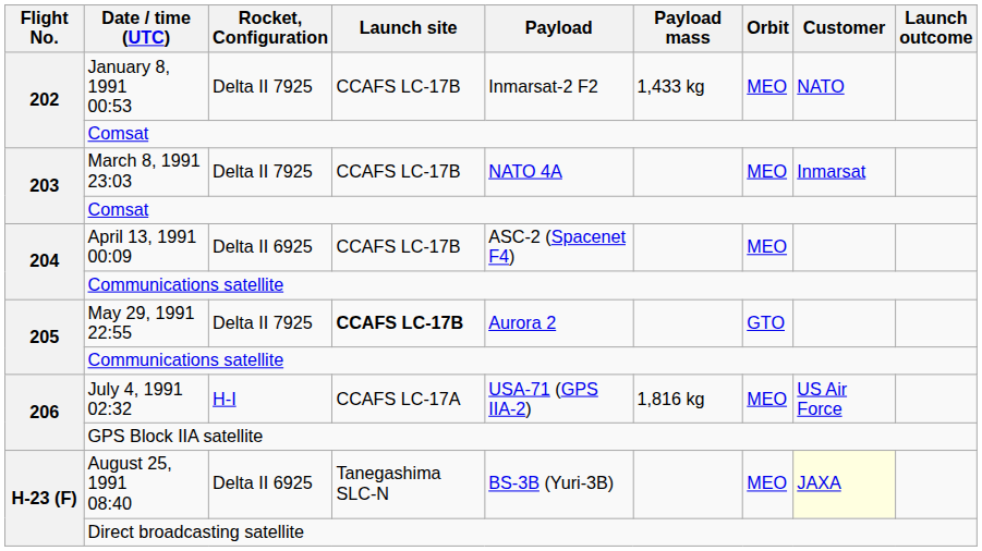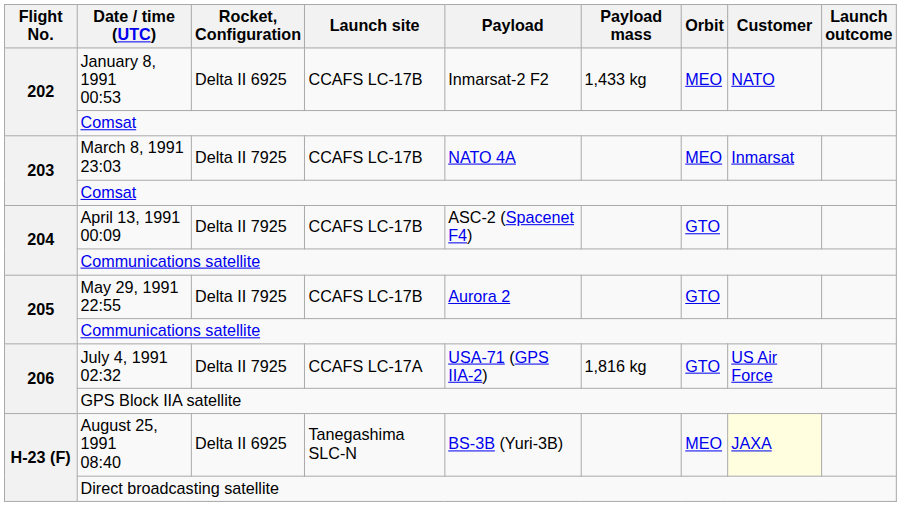 <table class="wikitable plainrowheaders" style="width: 100%;">
 <tr>
 <th scope="col">Flight No.</th>
 <th scope="col">Date / time (<a href='#'>UTC</a>)</th>
 <th scope="col">Rocket, <br> Configuration</th>
 <th scope="col">Launch site</th>
 <th scope="col">Payload</th>
 <th scope="col">Payload mass</th>
 <th scope="col">Orbit</th>
 <th scope="col">Customer</th>
 <th scope="col">Launch <br> outcome</th>
 </tr>
 <tr>
 <th scope="row" rowspan="2" style="text-align:center">202</th>
 <td>January 8, 1991<br>00:53</td>
-<td>Delta II 7925</td>
+<td>Delta II 6925</td>
 <td>CCAFS LC-17B</td>
 <td>Inmarsat-2 F2</td>
 <td>1,433 kg</td>
 <td><a href='#'>MEO</a></td>
 <td><a href='#'>NATO</a></td>
 <td></td>
 </tr>
 <tr>
 <td colspan="8"><a href='#'>Comsat</a></td>
 </tr>
 <tr>
 <th scope="row" rowspan="2" style="text-align:center">203</th>
 <td>March 8, 1991<br>23:03</td>
 <td>Delta II 7925</td>
 <td>CCAFS LC-17B</td>
 <td><a href='#'>NATO 4A</a> </td>
 <td></td>
 <td><a href='#'>MEO</a></td>
 <td><a href='#'>Inmarsat</a></td>
 <td></td>
 </tr>
 <tr>
 <td colspan="8"><a href='#'>Comsat</a></td>
 </tr>
 <tr>
 <th scope="row" rowspan="2" style="text-align:center">204</th>
 <td>April 13, 1991<br>00:09</td>
-<td>Delta II 6925</td>
+<td>Delta II 7925</td>
 <td>CCAFS LC-17B</td>
 <td>ASC-2 (<a href='#'>Spacenet F4</a>)</td>
 <td></td>
-<td><a href='#'>MEO</a></td>
+<td><a href='#'>GTO</a></td>
 <td></td>
 <td></td>
 </tr>
 <tr>
 <td colspan="8"><a href='#'>Communications satellite</a></td>
 </tr>
 <tr>
 <th scope="row" rowspan="2" style="text-align:center">205</th>
 <td>May 29, 1991<br>22:55</td>
 <td>Delta II 7925</td>
-<td><strong>CCAFS LC-17B</strong></td>
+<td>CCAFS LC-17B</td>
 <td><a href='#'>Aurora 2</a></td>
 <td></td>
 <td><a href='#'>GTO</a></td>
 <td></td>
 <td></td>
 </tr>
 <tr>
 <td colspan="8"><a href='#'>Communications satellite</a></td>
 </tr>
 <tr>
 <th scope="row" rowspan="2" style="text-align:center">206</th>
 <td>July 4, 1991<br>02:32</td>
-<td><a href='#'>H-I</a></td>
+<td>Delta II 7925</td>
 <td>CCAFS LC-17A</td>
 <td><a href='#'>USA-71</a> (<a href='#'>GPS IIA-2</a>)</td>
 <td>1,816 kg</td>
-<td><a href='#'>MEO</a></td>
+<td><a href='#'>GTO</a></td>
 <td><a href='#'>US Air Force</a></td>
 <td></td>
 </tr>
 <tr>
 <td colspan="8">GPS Block IIA satellite</td>
 </tr>
 <tr>
 <th scope="row" rowspan="2" style="text-align:center">H-23 (F)</th>
 <td>August 25, 1991<br>08:40</td>
 <td>Delta II 6925</td>
 <td>Tanegashima SLC-N</td>
 <td><a href='#'>BS-3B</a> (Yuri-3B)</td>
 <td></td>
 <td><a href='#'>MEO</a></td>
 <td style="background: lightyellow;"><a href='#'>JAXA</a></td>
 <td></td>
 </tr>
 <tr>
 <td colspan="8">Direct broadcasting satellite</td>
 </tr>
 </table>
